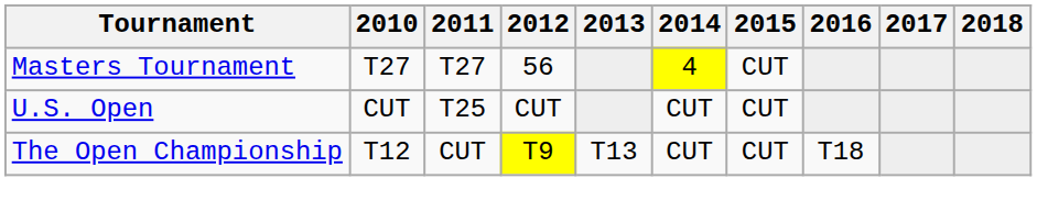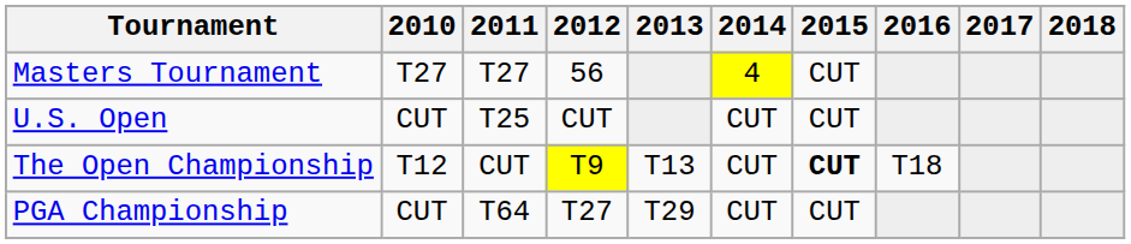 <table class="wikitable" style="font-size:95%;text-align:center;">
 <tr>
 <th>Tournament</th>
 <th>2010</th>
 <th>2011</th>
 <th>2012</th>
 <th>2013</th>
 <th>2014</th>
 <th>2015</th>
 <th>2016</th>
 <th>2017</th>
 <th>2018</th>
 </tr>
 <tr>
 <td align=left><a href='#'>Masters Tournament</a></td>
 <td>T27</td>
 <td>T27</td>
 <td>56</td>
 <td style="background:#eeeeee;"></td>
 <td style="background:yellow;">4</td>
 <td>CUT</td>
 <td style="background:#eeeeee;"></td>
 <td style="background:#eeeeee;"></td>
 <td style="background:#eeeeee;"></td>
 </tr>
 <tr>
 <td align=left><a href='#'>U.S. Open</a></td>
 <td>CUT</td>
 <td>T25</td>
 <td>CUT</td>
 <td style="background:#eeeeee;"></td>
 <td>CUT</td>
 <td>CUT</td>
 <td style="background:#eeeeee;"></td>
 <td style="background:#eeeeee;"></td>
 <td style="background:#eeeeee;"></td>
 </tr>
 <tr>
 <td align=left><a href='#'>The Open Championship</a></td>
 <td>T12</td>
 <td>CUT</td>
 <td style="background:yellow;">T9</td>
 <td>T13</td>
 <td>CUT</td>
-<td>CUT</td>
+<td><strong>CUT</strong></td>
 <td>T18</td>
 <td style="background:#eeeeee;"></td>
 <td style="background:#eeeeee;"></td>
 </tr>
+<tr>
+<td align=left><a href='#'>PGA Championship</a></td>
+<td>CUT</td>
+<td>T64</td>
+<td>T27</td>
+<td>T29</td>
+<td>CUT</td>
+<td>CUT</td>
+<td style="background:#eeeeee;"></td>
+<td style="background:#eeeeee;"></td>
+<td style="background:#eeeeee;"></td>
+</tr>
 </table>
